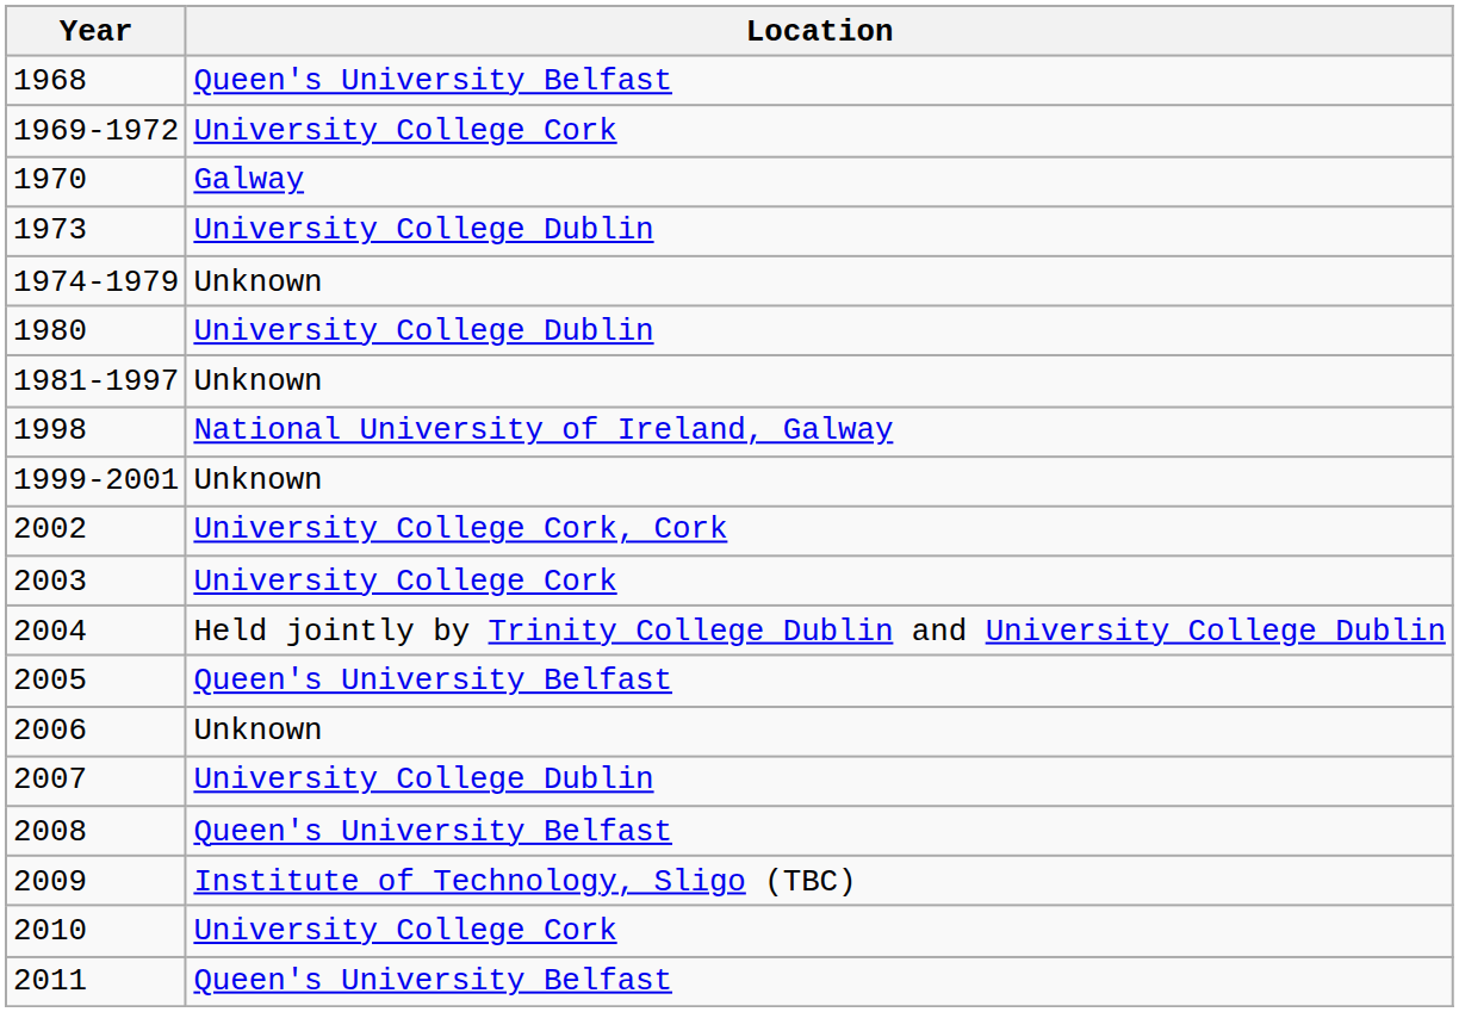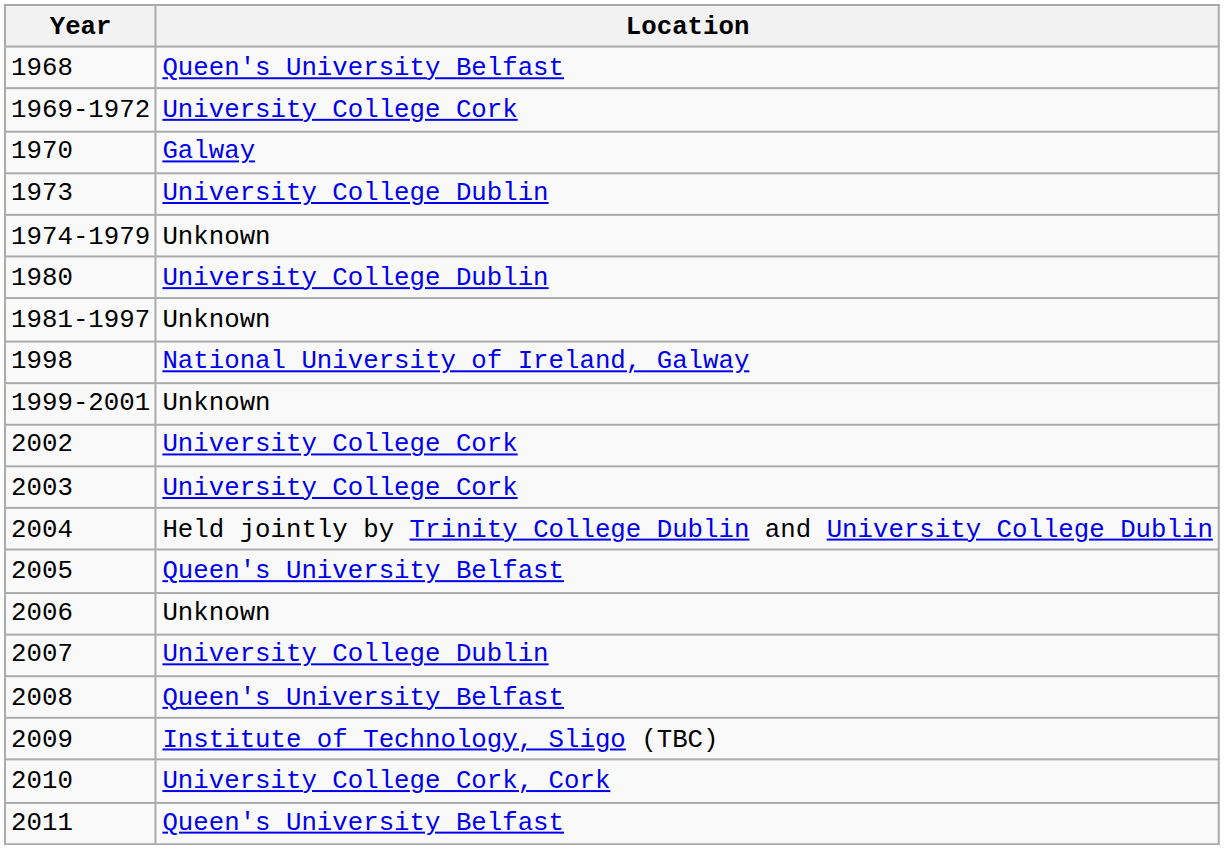 <table class="wikitable">
 <tr>
 <th>Year</th>
 <th>Location</th>
 </tr>
 <tr>
 <td>1968</td>
 <td><a href='#'>Queen's University Belfast</a></td>
 </tr>
 <tr>
 <td>1969-1972</td>
 <td><a href='#'>University College Cork</a></td>
 </tr>
 <tr>
 <td>1970</td>
 <td><a href='#'>Galway</a></td>
 </tr>
 <tr>
 <td>1973</td>
 <td><a href='#'>University College Dublin</a></td>
 </tr>
 <tr>
 <td>1974-1979</td>
 <td>Unknown</td>
 </tr>
 <tr>
 <td>1980</td>
 <td><a href='#'>University College Dublin</a></td>
 </tr>
 <tr>
 <td>1981-1997</td>
 <td>Unknown</td>
 </tr>
 <tr>
 <td>1998</td>
 <td><a href='#'>National University of Ireland, Galway</a></td>
 </tr>
 <tr>
 <td>1999-2001</td>
 <td>Unknown</td>
 </tr>
 <tr>
 <td>2002</td>
-<td><a href='#'>University College Cork, Cork</a></td>
+<td><a href='#'>University College Cork</a></td>
 </tr>
 <tr>
 <td>2003</td>
 <td><a href='#'>University College Cork</a></td>
 </tr>
 <tr>
 <td>2004</td>
 <td>Held jointly by <a href='#'>Trinity College Dublin</a> and <a href='#'>University College Dublin</a></td>
 </tr>
 <tr>
 <td>2005</td>
 <td><a href='#'>Queen's University Belfast</a></td>
 </tr>
 <tr>
 <td>2006</td>
 <td>Unknown</td>
 </tr>
 <tr>
 <td>2007</td>
 <td><a href='#'>University College Dublin</a></td>
 </tr>
 <tr>
 <td>2008</td>
 <td><a href='#'>Queen's University Belfast</a></td>
 </tr>
 <tr>
 <td>2009</td>
 <td><a href='#'>Institute of Technology, Sligo</a> (TBC)</td>
 </tr>
 <tr>
 <td>2010</td>
-<td><a href='#'>University College Cork</a></td>
+<td><a href='#'>University College Cork, Cork</a></td>
 </tr>
 <tr>
 <td>2011</td>
 <td><a href='#'>Queen's University Belfast</a></td>
 </tr>
 <tr>
 </tr>
 </table>
